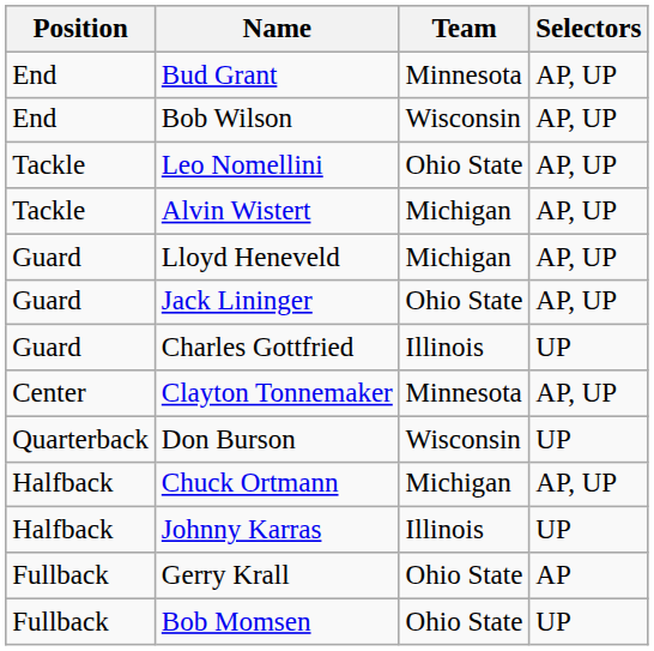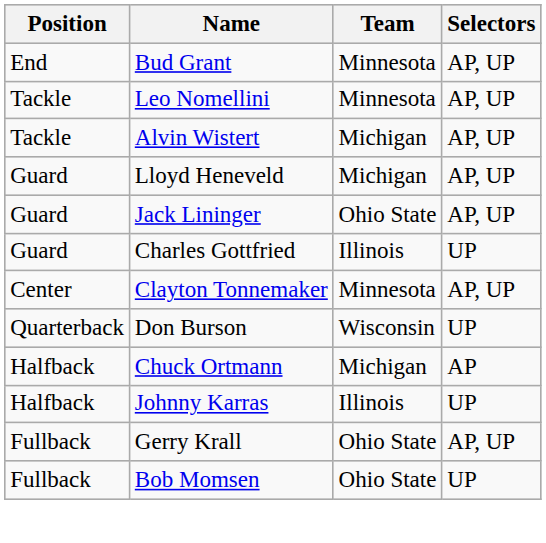 <table class="wikitable" style="font-size: 90%">
 <tr>
 <th>Position</th>
 <th>Name</th>
 <th>Team</th>
 <th>Selectors</th>
 </tr>
 <tr>
 <td>End</td>
 <td><a href='#'>Bud Grant</a></td>
 <td>Minnesota</td>
 <td>AP, UP</td>
 </tr>
 <tr>
-<td>End</td>
-<td>Bob Wilson</td>
-<td>Wisconsin</td>
-<td>AP, UP</td>
-</tr>
-<tr>
 <td>Tackle</td>
 <td><a href='#'>Leo Nomellini</a></td>
-<td>Ohio State</td>
+<td>Minnesota</td>
 <td>AP, UP</td>
 </tr>
 <tr>
 <td>Tackle</td>
 <td><a href='#'>Alvin Wistert</a></td>
 <td>Michigan</td>
 <td>AP, UP</td>
 </tr>
 <tr>
 <td>Guard</td>
 <td>Lloyd Heneveld</td>
 <td>Michigan</td>
 <td>AP, UP</td>
 </tr>
 <tr>
 <td>Guard</td>
 <td><a href='#'>Jack Lininger</a></td>
 <td>Ohio State</td>
 <td>AP, UP</td>
 </tr>
 <tr>
 <td>Guard</td>
 <td>Charles Gottfried</td>
 <td>Illinois</td>
 <td>UP</td>
 </tr>
 <tr>
 <td>Center</td>
 <td><a href='#'>Clayton Tonnemaker</a></td>
 <td>Minnesota</td>
 <td>AP, UP</td>
 </tr>
 <tr>
 <td>Quarterback</td>
 <td>Don Burson</td>
 <td>Wisconsin</td>
 <td>UP</td>
 </tr>
 <tr>
 <td>Halfback</td>
 <td><a href='#'>Chuck Ortmann</a></td>
 <td>Michigan</td>
-<td>AP, UP</td>
+<td>AP</td>
 </tr>
 <tr>
 <td>Halfback</td>
 <td><a href='#'>Johnny Karras</a></td>
 <td>Illinois</td>
 <td>UP</td>
 </tr>
 <tr>
 <td>Fullback</td>
 <td>Gerry Krall</td>
 <td>Ohio State</td>
-<td>AP</td>
+<td>AP, UP</td>
 </tr>
 <tr>
 <td>Fullback</td>
 <td><a href='#'>Bob Momsen</a></td>
 <td>Ohio State</td>
 <td>UP</td>
 </tr>
 </table>
